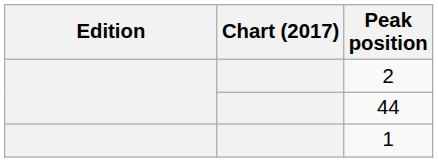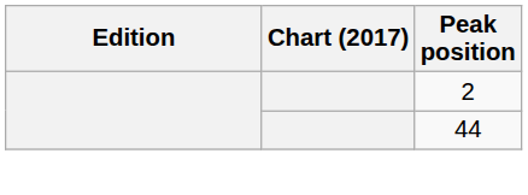 <table class="wikitable sortable plainrowheaders" style="text-align:center">
 <tr>
 <th style="width:10em;">Edition</th>
 <th scope="col">Chart (2017)</th>
 <th scope="col">Peak<br>position</th>
 </tr>
 <tr>
 <th scope="row" rowspan="2"></th>
 <th scope="row"></th>
 <td>2</td>
 </tr>
 <tr>
 <th scope="row"></th>
 <td>44</td>
 </tr>
-<tr>
-<th scope="row"></th>
-<th scope="row"></th>
-<td>1</td>
-</tr>
 </table>
